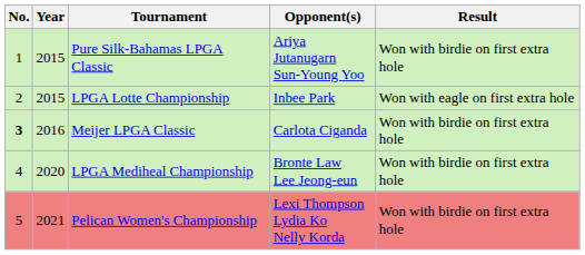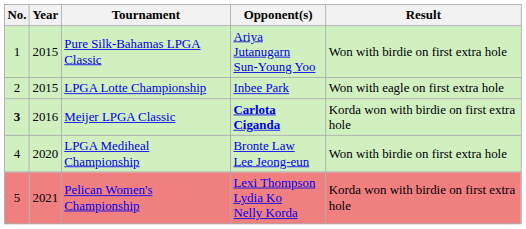 <table class="wikitable" style="font-size:95%;">
 <tr>
 <th>No.</th>
 <th>Year</th>
 <th>Tournament</th>
 <th>Opponent(s)</th>
 <th>Result</th>
 </tr>
 <tr style="background:#D0F0C0;">
 <td align=center>1</td>
 <td align=center>2015</td>
 <td><a href='#'>Pure Silk-Bahamas LPGA Classic</a></td>
 <td> <a href='#'>Ariya Jutanugarn</a><br> <a href='#'>Sun-Young Yoo</a></td>
 <td>Won with birdie on first extra hole</td>
 </tr>
 <tr style="background:#D0F0C0;">
 <td align=center>2</td>
 <td align=center>2015</td>
 <td><a href='#'>LPGA Lotte Championship</a></td>
 <td> <a href='#'>Inbee Park</a></td>
 <td>Won with eagle on first extra hole</td>
 </tr>
 <tr style="background:#D0F0C0;">
 <td align=center><strong>3</strong></td>
 <td align=center>2016</td>
 <td><a href='#'>Meijer LPGA Classic</a></td>
-<td> <a href='#'>Carlota Ciganda</a></td>
-<td>Won with birdie on first extra hole</td>
+<td><strong> <a href='#'>Carlota Ciganda</a></strong></td>
+<td>Korda won with birdie on first extra hole</td>
 </tr>
 <tr style="background:#D0F0C0;">
 <td align=center>4</td>
 <td align=center>2020</td>
 <td><a href='#'>LPGA Mediheal Championship</a></td>
 <td> <a href='#'>Bronte Law</a><br> <a href='#'>Lee Jeong-eun</a></td>
 <td>Won with birdie on first extra hole</td>
 </tr>
 <tr style="background:#F08080;">
 <td align=center>5</td>
 <td align=center>2021</td>
 <td><a href='#'>Pelican Women's Championship</a></td>
 <td> <a href='#'>Lexi Thompson</a><br> <a href='#'>Lydia Ko</a> <br>  <a href='#'>Nelly Korda</a></td>
-<td>Won with birdie on first extra hole</td>
+<td>Korda won with birdie on first extra hole</td>
 </tr>
 </table>
